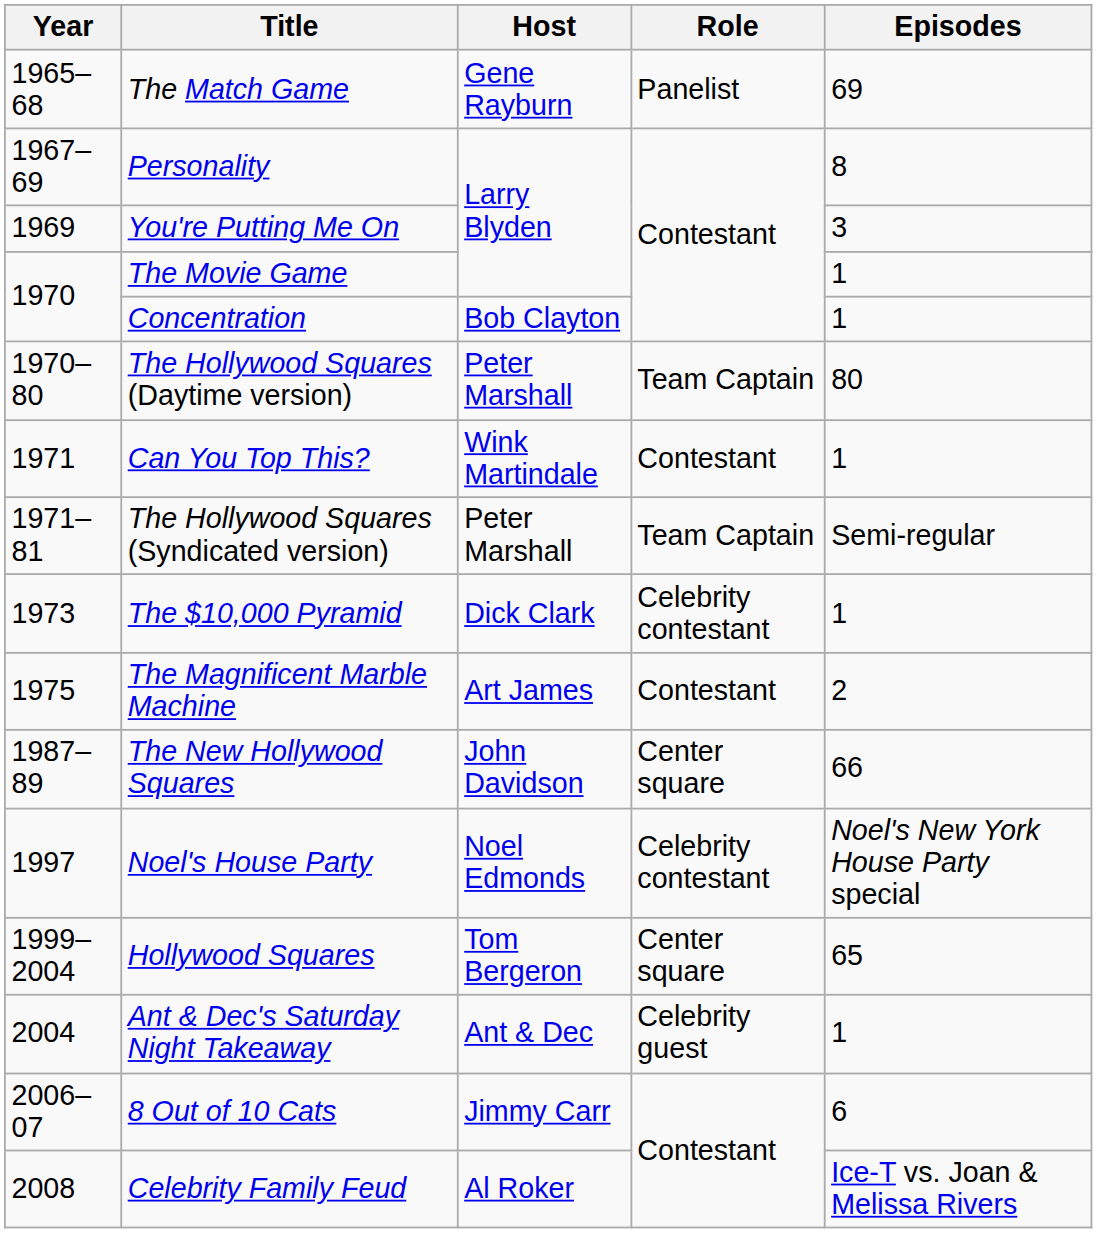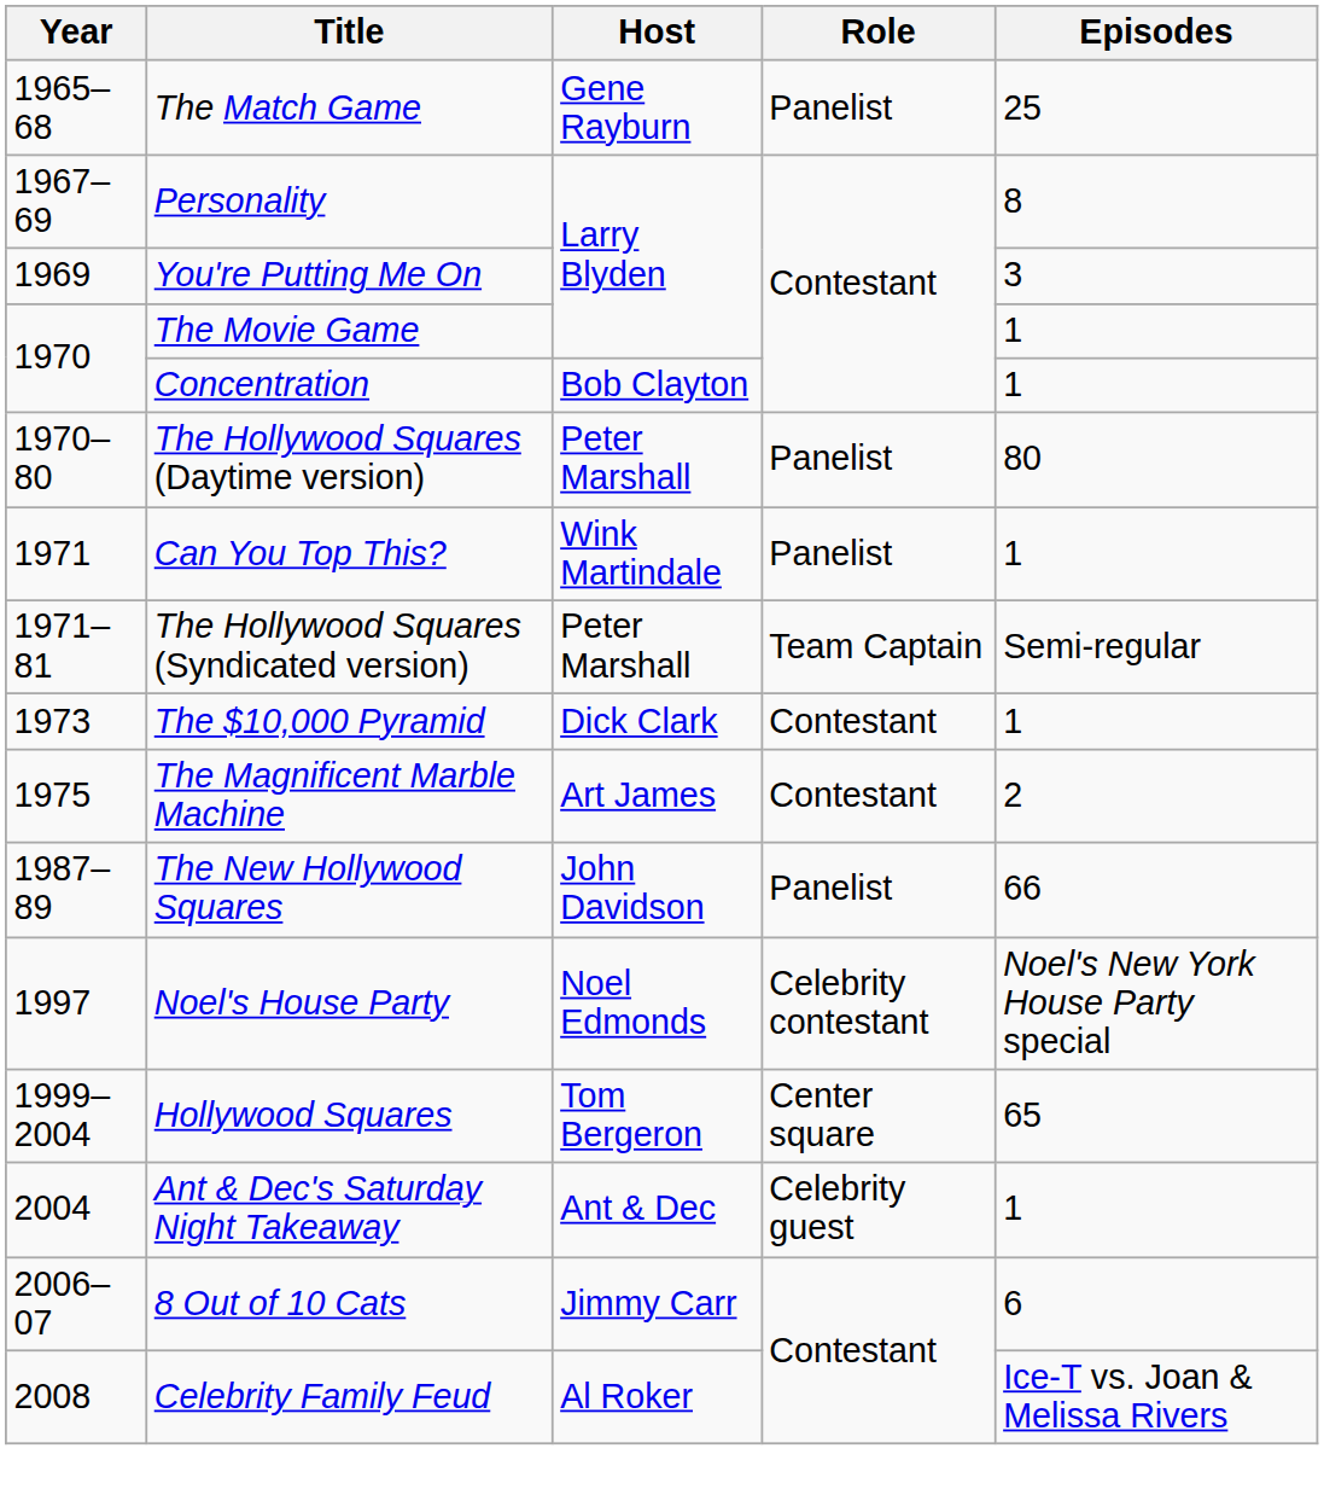 <table class="wikitable sortable">
 <tr>
 <th>Year</th>
 <th>Title</th>
 <th>Host</th>
 <th>Role</th>
 <th>Episodes</th>
 </tr>
 <tr>
 <td>1965–68</td>
 <td><em>The <a href='#'>Match Game</a></em></td>
 <td><a href='#'>Gene Rayburn</a></td>
 <td>Panelist</td>
-<td>69</td>
+<td>25</td>
 </tr>
 <tr>
 <td>1967–69</td>
 <td><em><a href='#'>Personality</a></em></td>
 <td rowspan="3"><a href='#'>Larry Blyden</a></td>
 <td rowspan="4">Contestant</td>
 <td>8</td>
 </tr>
 <tr>
 <td>1969</td>
 <td><em><a href='#'>You're Putting Me On</a></em></td>
 <td>3</td>
 </tr>
 <tr>
 <td rowspan="2">1970</td>
 <td><em><a href='#'>The Movie Game</a></em></td>
 <td>1</td>
 </tr>
 <tr>
 <td><em><a href='#'>Concentration</a></em></td>
 <td><a href='#'>Bob Clayton</a></td>
 <td>1</td>
 </tr>
 <tr>
 <td>1970–80</td>
 <td><em><a href='#'>The Hollywood Squares</a></em> (Daytime version)</td>
 <td><a href='#'>Peter Marshall</a></td>
-<td>Team Captain</td>
+<td>Panelist</td>
 <td>80</td>
 </tr>
 <tr>
 <td>1971</td>
 <td><em><a href='#'>Can You Top This?</a></em></td>
 <td><a href='#'>Wink Martindale</a></td>
-<td>Contestant</td>
+<td>Panelist</td>
 <td>1</td>
 </tr>
 <tr>
 <td>1971–81</td>
 <td><em>The Hollywood Squares</em> (Syndicated version)</td>
 <td>Peter Marshall</td>
 <td>Team Captain</td>
 <td>Semi-regular</td>
 </tr>
 <tr>
 <td>1973</td>
 <td><em><a href='#'>The $10,000 Pyramid</a></em></td>
 <td><a href='#'>Dick Clark</a></td>
-<td>Celebrity contestant</td>
+<td>Contestant</td>
 <td>1</td>
 </tr>
 <tr>
 <td>1975</td>
 <td><em><a href='#'>The Magnificent Marble Machine</a></em></td>
 <td><a href='#'>Art James</a></td>
 <td>Contestant</td>
 <td>2</td>
 </tr>
 <tr>
 <td>1987–89</td>
 <td><em><a href='#'>The New Hollywood Squares</a></em></td>
 <td><a href='#'>John Davidson</a></td>
-<td>Center square</td>
+<td>Panelist</td>
 <td>66</td>
 </tr>
 <tr>
 <td>1997</td>
 <td><em><a href='#'>Noel's House Party</a></em></td>
 <td><a href='#'>Noel Edmonds</a></td>
 <td>Celebrity contestant</td>
 <td><em>Noel's New York House Party</em> special</td>
 </tr>
 <tr>
 <td>1999–2004</td>
 <td><em><a href='#'>Hollywood Squares</a></em></td>
 <td><a href='#'>Tom Bergeron</a></td>
 <td>Center square</td>
 <td>65</td>
 </tr>
 <tr>
 <td>2004</td>
 <td><em><a href='#'>Ant & Dec's Saturday Night Takeaway</a></em></td>
 <td><a href='#'>Ant & Dec</a></td>
 <td>Celebrity guest</td>
 <td>1</td>
 </tr>
 <tr>
 <td>2006–07</td>
 <td><em><a href='#'>8 Out of 10 Cats</a></em></td>
 <td><a href='#'>Jimmy Carr</a></td>
 <td rowspan="2">Contestant</td>
 <td>6</td>
 </tr>
 <tr>
 <td>2008</td>
 <td><em><a href='#'>Celebrity Family Feud</a></em></td>
 <td><a href='#'>Al Roker</a></td>
 <td><a href='#'>Ice-T</a> vs. Joan & <a href='#'>Melissa Rivers</a></td>
 </tr>
 </table>
